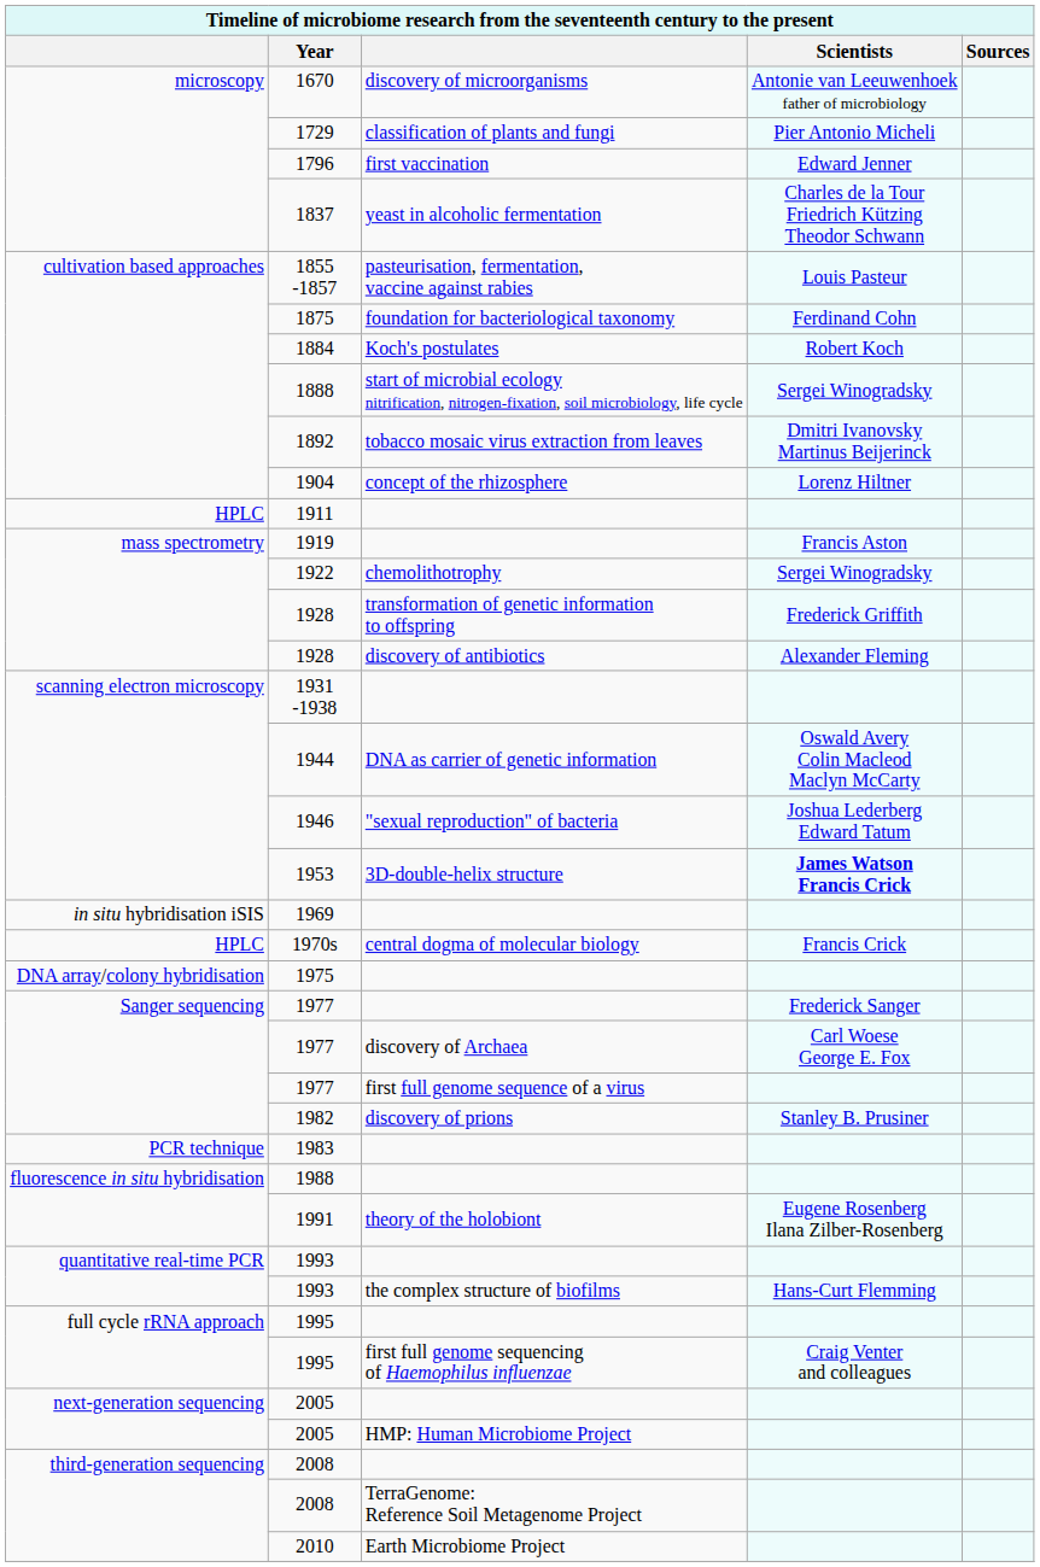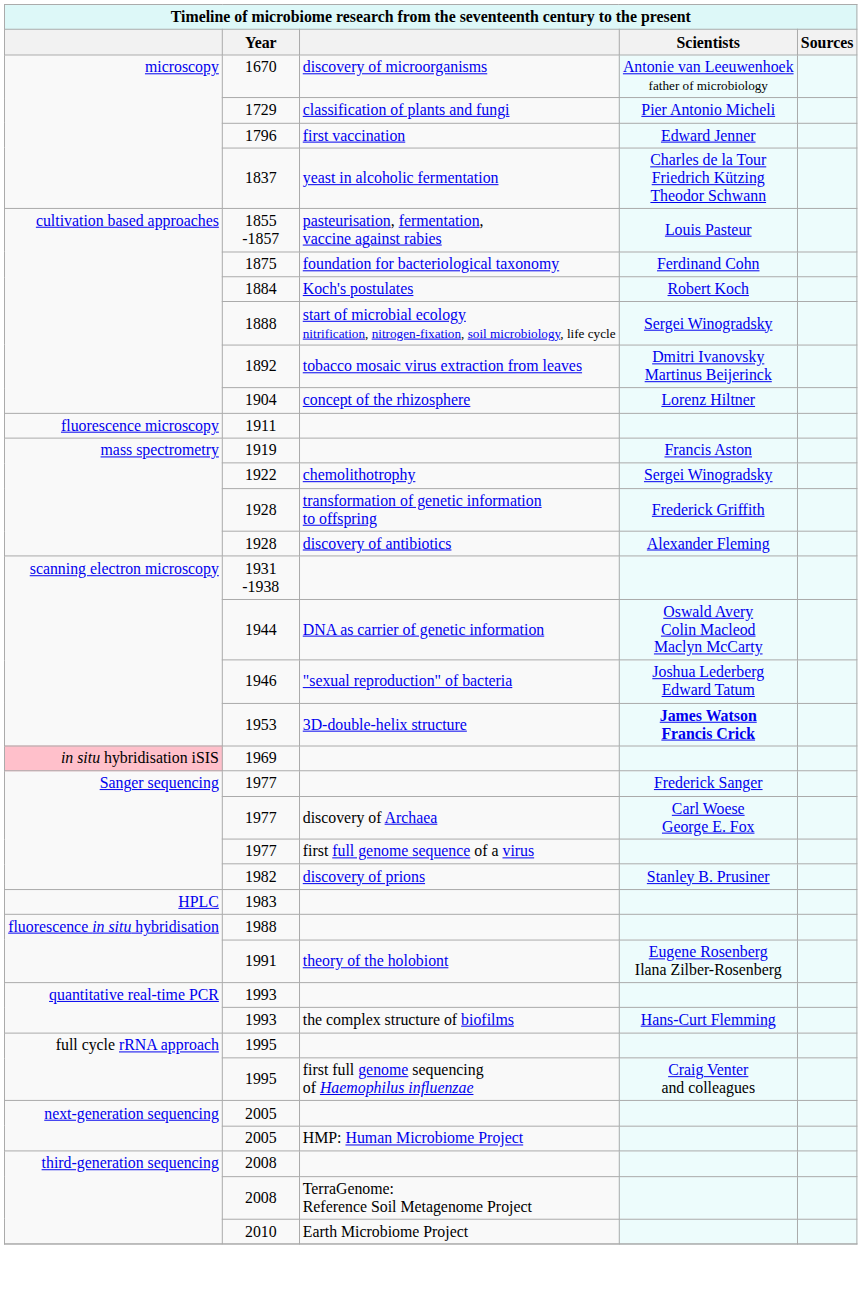 <table class="wikitable mw-collapsible autocollapse">
 <tr>
 <th colspan=5 width=700px align=center style=background:#ddf8f8>Timeline of microbiome research from the seventeenth century to the present</th>
 </tr>
 <tr>
 <th></th>
 <th width=70px>Year</th>
 <th></th>
 <th>Scientists</th>
 <th>Sources</th>
 </tr>
 <tr>
 <td align=right valign=top rowspan=4><a href='#'>microscopy</a></td>
 <td align=center valign=top>1670</td>
 <td valign=top><a href='#'>discovery of microorganisms</a></td>
 <td align=center style=background:#edfcfc><a href='#'>Antonie van Leeuwenhoek</a><br><small>father of microbiology</small></td>
 <td align=center style=background:#edfcfc></td>
 </tr>
 <tr>
 <td align=center>1729</td>
 <td><a href='#'>classification of plants and fungi</a></td>
 <td align=center style=background:#edfcfc><a href='#'>Pier Antonio Micheli</a></td>
 <td align=center style=background:#edfcfc></td>
 </tr>
 <tr>
 <td align=center>1796</td>
 <td><a href='#'>first vaccination</a></td>
 <td align=center style=background:#edfcfc><a href='#'>Edward Jenner</a></td>
 <td align=center style=background:#edfcfc></td>
 </tr>
 <tr>
 <td align=center>1837</td>
 <td><a href='#'>yeast in alcoholic fermentation</a></td>
 <td align=center style=background:#edfcfc><a href='#'>Charles de la Tour</a><br><a href='#'>Friedrich Kützing</a><br><a href='#'>Theodor Schwann</a></td>
 <td align=center style=background:#edfcfc></td>
 </tr>
 <tr>
 <td align=right valign=top rowspan=6><a href='#'>cultivation based approaches</a></td>
 <td align=center>1855<br>-1857</td>
 <td><a href='#'>pasteurisation</a>, <a href='#'>fermentation</a>,<br><a href='#'>vaccine against rabies</a></td>
 <td align=center style=background:#edfcfc><a href='#'>Louis Pasteur</a></td>
 <td align=center style=background:#edfcfc></td>
 </tr>
 <tr>
 <td align=center>1875</td>
 <td><a href='#'>foundation for bacteriological taxonomy</a></td>
 <td align=center style=background:#edfcfc><a href='#'>Ferdinand Cohn</a></td>
 <td align=center style=background:#edfcfc></td>
 </tr>
 <tr>
 <td align=center>1884</td>
 <td><a href='#'>Koch's postulates</a></td>
 <td align=center style=background:#edfcfc><a href='#'>Robert Koch</a></td>
 <td align=center style=background:#edfcfc></td>
 </tr>
 <tr>
 <td align=center>1888</td>
 <td><a href='#'>start of microbial ecology</a><br><small><a href='#'>nitrification</a>, <a href='#'>nitrogen-fixation</a>, <a href='#'>soil microbiology</a>, life cycle</small></td>
 <td align=center style=background:#edfcfc><a href='#'>Sergei Winogradsky</a></td>
 <td align=center style=background:#edfcfc></td>
 </tr>
 <tr>
 <td align=center>1892</td>
 <td><a href='#'>tobacco mosaic virus extraction from leaves</a></td>
 <td align=center style=background:#edfcfc><a href='#'>Dmitri Ivanovsky</a><br><a href='#'>Martinus Beijerinck</a></td>
 <td align=center style=background:#edfcfc></td>
 </tr>
 <tr>
 <td align=center>1904</td>
 <td><a href='#'>concept of the rhizosphere</a></td>
 <td align=center style=background:#edfcfc><a href='#'>Lorenz Hiltner</a></td>
 <td align=center style=background:#edfcfc></td>
 </tr>
 <tr>
-<td align=right valign=top rowspan=1><a href='#'>HPLC</a></td>
+<td align=right valign=top rowspan=1><a href='#'>fluorescence microscopy</a></td>
 <td align=center>1911</td>
 <td></td>
 <td style=background:#edfcfc></td>
 <td align=center style=background:#edfcfc></td>
 </tr>
 <tr>
 <td align=right valign=top rowspan=4><a href='#'>mass spectrometry</a></td>
 <td align=center>1919</td>
 <td> </td>
 <td align=center style=background:#edfcfc><a href='#'>Francis Aston</a></td>
 <td align=center style=background:#edfcfc></td>
 </tr>
 <tr>
 <td align=center>1922</td>
 <td><a href='#'>chemolithotrophy</a></td>
 <td align=center style=background:#edfcfc><a href='#'>Sergei Winogradsky</a></td>
 <td align=center style=background:#edfcfc></td>
 </tr>
 <tr>
 <td align=center>1928</td>
 <td><a href='#'>transformation of genetic information<br>to offspring</a></td>
 <td align=center style=background:#edfcfc><a href='#'>Frederick Griffith</a></td>
 <td align=center style=background:#edfcfc></td>
 </tr>
 <tr>
 <td align=center>1928</td>
 <td><a href='#'>discovery of antibiotics</a></td>
 <td align=center style=background:#edfcfc><a href='#'>Alexander Fleming</a></td>
 <td align=center style=background:#edfcfc></td>
 </tr>
 <tr>
 <td align=right valign=top rowspan=4><a href='#'>scanning electron microscopy</a></td>
 <td align=center>1931<br>-1938</td>
 <td></td>
 <td style=background:#edfcfc></td>
 <td align=center style=background:#edfcfc></td>
 </tr>
 <tr>
 <td align=center>1944</td>
 <td><a href='#'>DNA as carrier of genetic information</a></td>
 <td align=center style=background:#edfcfc><a href='#'>Oswald Avery</a><br><a href='#'>Colin Macleod</a><br><a href='#'>Maclyn McCarty</a></td>
 <td align=center style=background:#edfcfc></td>
 </tr>
 <tr>
 <td align=center>1946</td>
 <td><a href='#'>"sexual reproduction" of bacteria</a></td>
 <td align=center style=background:#edfcfc><a href='#'>Joshua Lederberg</a><br><a href='#'>Edward Tatum</a></td>
 <td align=center style=background:#edfcfc></td>
 </tr>
 <tr>
 <td align=center>1953</td>
 <td><a href='#'>3D-double-helix structure</a></td>
 <td align=center style=background:#edfcfc><strong><a href='#'>James Watson</a><br><a href='#'>Francis Crick</a></strong></td>
 <td align=center style=background:#edfcfc></td>
 </tr>
 <tr>
-<td align=right valign=top rowspan=1><em>in situ</em> hybridisation iSIS</td>
+<td align=right valign=top rowspan=1 style="background: pink;"><em>in situ</em> hybridisation iSIS</td>
 <td align=center>1969</td>
-<td> </td>
-<td style=background:#edfcfc></td>
-<td align=center style=background:#edfcfc></td>
-</tr>
-<tr>
-<td align=right valign=top rowspan=1><a href='#'>HPLC</a></td>
-<td align=center>1970s</td>
-<td><a href='#'>central dogma of molecular biology</a></td>
-<td align=center style=background:#edfcfc><a href='#'>Francis Crick</a></td>
-<td align=center style=background:#edfcfc></td>
-</tr>
-<tr>
-<td align=right valign=top rowspan=1><a href='#'>DNA array</a>/<a href='#'>colony hybridisation</a></td>
-<td align=center>1975</td>
 <td> </td>
 <td style=background:#edfcfc></td>
 <td align=center style=background:#edfcfc></td>
 </tr>
 <tr>
 <td align=right valign=top rowspan=4><a href='#'>Sanger sequencing</a></td>
 <td align=center>1977</td>
 <td></td>
 <td align=center style=background:#edfcfc><a href='#'>Frederick Sanger</a></td>
 <td align=center style=background:#edfcfc></td>
 </tr>
 <tr>
 <td align=center>1977</td>
 <td>discovery of <a href='#'>Archaea</a></td>
 <td align=center style=background:#edfcfc><a href='#'>Carl Woese</a><br><a href='#'>George E. Fox</a></td>
 <td align=center style=background:#edfcfc></td>
 </tr>
 <tr>
 <td align=center>1977</td>
 <td>first <a href='#'>full genome sequence</a> of a <a href='#'>virus</a></td>
 <td style=background:#edfcfc></td>
 <td align=center style=background:#edfcfc></td>
 </tr>
 <tr>
 <td align=center>1982</td>
 <td><a href='#'>discovery of prions</a></td>
 <td align=center style=background:#edfcfc><a href='#'>Stanley B. Prusiner</a></td>
 <td align=center style=background:#edfcfc></td>
 </tr>
 <tr>
-<td align=right valign=top rowspan=1><a href='#'>PCR technique</a></td>
+<td align=right valign=top rowspan=1><a href='#'>HPLC</a></td>
 <td align=center>1983</td>
 <td> </td>
 <td style=background:#edfcfc></td>
 <td align=center style=background:#edfcfc></td>
 </tr>
 <tr>
 <td align=right valign=top rowspan=2><a href='#'>fluorescence <em>in situ</em> hybridisation</a></td>
 <td align=center>1988</td>
 <td> </td>
 <td style=background:#edfcfc></td>
 <td align=center style=background:#edfcfc></td>
 </tr>
 <tr>
 <td align=center>1991</td>
 <td><a href='#'>theory of the holobiont</a></td>
 <td align=center style=background:#edfcfc><a href='#'>Eugene Rosenberg</a><br>Ilana Zilber-Rosenberg</td>
 <td align=center style=background:#edfcfc></td>
 </tr>
 <tr>
 <td align=right valign=top rowspan=2><a href='#'>quantitative real-time PCR</a></td>
 <td align=center>1993</td>
 <td> </td>
 <td style=background:#edfcfc></td>
 <td align=center style=background:#edfcfc></td>
 </tr>
 <tr>
 <td align=center>1993</td>
 <td>the complex structure of <a href='#'>biofilms</a></td>
 <td align=center style=background:#edfcfc><a href='#'>Hans-Curt Flemming</a></td>
 <td align=center style=background:#edfcfc></td>
 </tr>
 <tr>
 <td align=right valign=top rowspan=2>full cycle <a href='#'>rRNA approach</a></td>
 <td align=center>1995</td>
 <td> </td>
 <td style=background:#edfcfc></td>
 <td align=center style=background:#edfcfc></td>
 </tr>
 <tr>
 <td align=center>1995</td>
 <td>first full <a href='#'>genome</a> sequencing<br>of <em><a href='#'>Haemophilus influenzae</a></em></td>
 <td align=center style=background:#edfcfc><a href='#'>Craig Venter</a><br>and colleagues</td>
 <td align=center style=background:#edfcfc></td>
 </tr>
 <tr>
 <td align=right valign=top rowspan=2><a href='#'>next-generation sequencing</a></td>
 <td align=center>2005</td>
 <td> </td>
 <td style=background:#edfcfc></td>
 <td align=center style=background:#edfcfc></td>
 </tr>
 <tr>
 <td align=center>2005</td>
 <td>HMP: <a href='#'>Human Microbiome Project</a></td>
 <td style=background:#edfcfc></td>
 <td align=center style=background:#edfcfc></td>
 </tr>
 <tr>
 <td align=right valign=top rowspan=3><a href='#'>third-generation sequencing</a></td>
 <td align=center>2008</td>
 <td> </td>
 <td style=background:#edfcfc></td>
 <td align=center style=background:#edfcfc></td>
 </tr>
 <tr>
 <td align=center>2008</td>
 <td>TerraGenome:<br>Reference Soil Metagenome Project</td>
 <td style=background:#edfcfc></td>
 <td align=center style=background:#edfcfc></td>
 </tr>
 <tr>
 <td align=center>2010</td>
 <td>Earth Microbiome Project</td>
 <td style=background:#edfcfc></td>
 <td align=center style=background:#edfcfc></td>
 </tr>
 <tr>
 </tr>
 </table>
